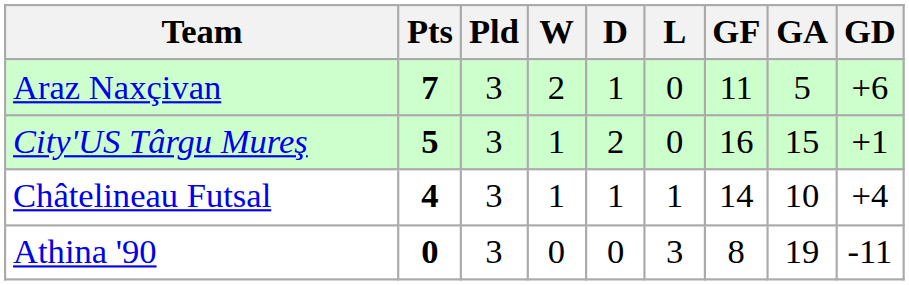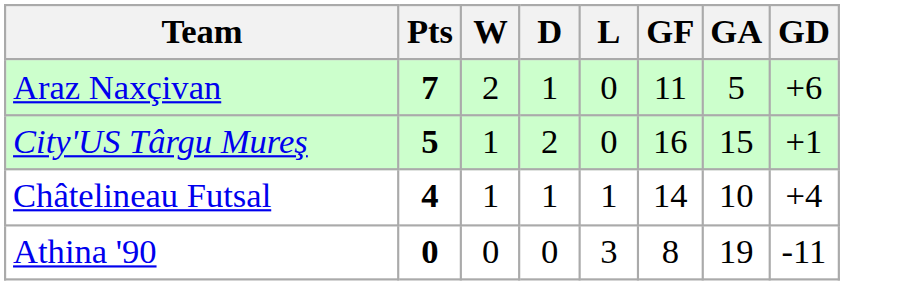 <table class="wikitable" style="text-align: center;">
 <tr>
 <th width="175">Team</th>
 <th width="20">Pts</th>
-<th width="20">Pld</th>
 <th width="20">W</th>
 <th width="20">D</th>
 <th width="20">L</th>
 <th width="20">GF</th>
 <th width="20">GA</th>
 <th width="20">GD</th>
 </tr>
 <tr bgcolor=#ccffcc>
 <td align="left"> <a href='#'>Araz Naxçivan</a></td>
 <td><strong>7</strong></td>
-<td>3</td>
 <td>2</td>
 <td>1</td>
 <td>0</td>
 <td>11</td>
 <td>5</td>
 <td>+6</td>
 </tr>
 <tr bgcolor=#ccffcc>
 <td align="left"> <em><a href='#'>City'US Târgu Mureş</a></em></td>
 <td><strong>5</strong></td>
-<td>3</td>
 <td>1</td>
 <td>2</td>
 <td>0</td>
 <td>16</td>
 <td>15</td>
 <td>+1</td>
 </tr>
 <tr bgcolor=ffffff>
 <td align="left"> <a href='#'>Châtelineau Futsal</a></td>
 <td><strong>4</strong></td>
-<td>3</td>
 <td>1</td>
 <td>1</td>
 <td>1</td>
 <td>14</td>
 <td>10</td>
 <td>+4</td>
 </tr>
 <tr bgcolor=ffffff>
 <td align="left"> <a href='#'>Athina '90</a></td>
 <td><strong>0</strong></td>
-<td>3</td>
 <td>0</td>
 <td>0</td>
 <td>3</td>
 <td>8</td>
 <td>19</td>
 <td>-11</td>
 </tr>
 </table>
